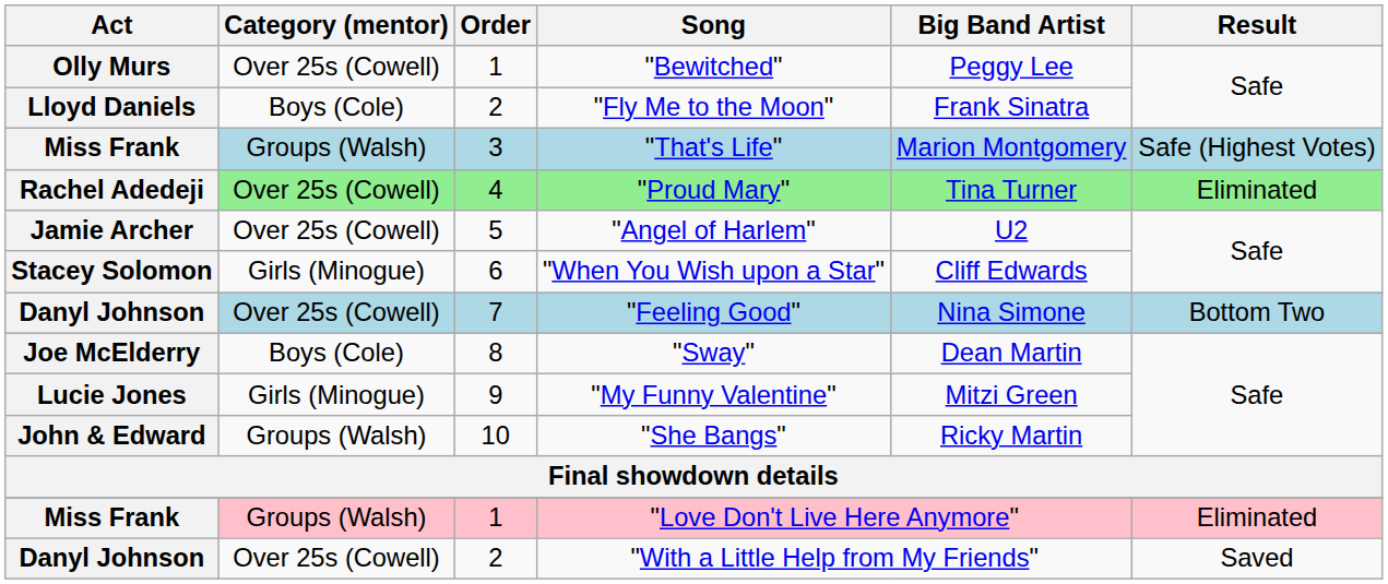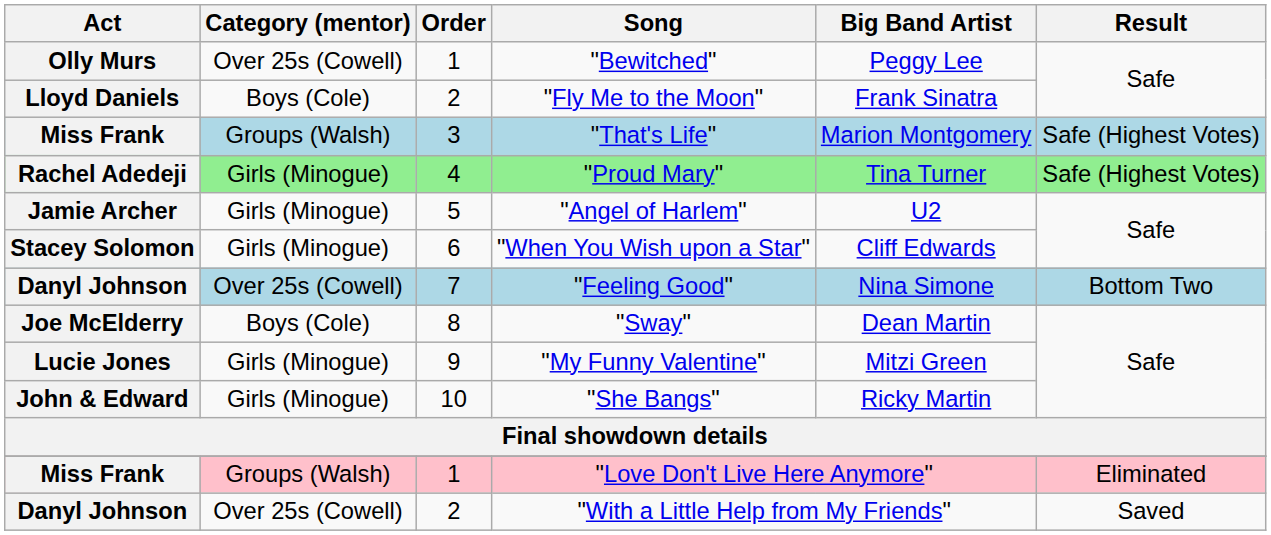 <table class="wikitable plainrowheaders" style="text-align:center;">
 <tr>
 <th scope="col">Act</th>
 <th scope="col">Category (mentor)</th>
 <th scope="col">Order</th>
 <th scope="col">Song</th>
 <th scope="col">Big Band Artist</th>
 <th scope="col">Result</th>
 </tr>
 <tr>
 <th scope="row">Olly Murs</th>
 <td>Over 25s (Cowell)</td>
 <td>1</td>
 <td>"<a href='#'>Bewitched</a>"</td>
 <td><a href='#'>Peggy Lee</a></td>
 <td rowspan=2>Safe</td>
 </tr>
 <tr>
 <th scope="row">Lloyd Daniels</th>
 <td>Boys (Cole)</td>
 <td>2</td>
 <td>"<a href='#'>Fly Me to the Moon</a>"</td>
 <td><a href='#'>Frank Sinatra</a></td>
 </tr>
 <tr style="background: lightblue">
 <th scope="row">Miss Frank</th>
 <td>Groups (Walsh)</td>
 <td>3</td>
 <td>"<a href='#'>That's Life</a>"</td>
 <td><a href='#'>Marion Montgomery</a></td>
 <td>Safe (Highest Votes)</td>
 </tr>
 <tr style="background:lightgreen;">
 <th scope="row">Rachel Adedeji</th>
-<td>Over 25s (Cowell)</td>
+<td>Girls (Minogue)</td>
 <td>4</td>
 <td>"<a href='#'>Proud Mary</a>"</td>
 <td><a href='#'>Tina Turner</a></td>
-<td>Eliminated</td>
+<td>Safe (Highest Votes)</td>
 </tr>
 <tr>
 <th scope="row">Jamie Archer</th>
-<td>Over 25s (Cowell)</td>
+<td>Girls (Minogue)</td>
 <td>5</td>
 <td>"<a href='#'>Angel of Harlem</a>"</td>
 <td><a href='#'>U2</a></td>
 <td rowspan=2>Safe</td>
 </tr>
 <tr>
 <th scope="row">Stacey Solomon</th>
 <td>Girls (Minogue)</td>
 <td>6</td>
 <td>"<a href='#'>When You Wish upon a Star</a>"</td>
 <td><a href='#'>Cliff Edwards</a></td>
 </tr>
 <tr style="background: lightblue">
 <th scope="row">Danyl Johnson</th>
 <td>Over 25s (Cowell)</td>
 <td>7</td>
 <td>"<a href='#'>Feeling Good</a>"</td>
 <td><a href='#'>Nina Simone</a></td>
 <td>Bottom Two</td>
 </tr>
 <tr>
 <th scope="row">Joe McElderry</th>
 <td>Boys (Cole)</td>
 <td>8</td>
 <td>"<a href='#'>Sway</a>"</td>
 <td><a href='#'>Dean Martin</a></td>
 <td rowspan=3>Safe</td>
 </tr>
 <tr>
 <th scope="row">Lucie Jones</th>
 <td>Girls (Minogue)</td>
 <td>9</td>
 <td>"<a href='#'>My Funny Valentine</a>"</td>
 <td><a href='#'>Mitzi Green</a></td>
 </tr>
 <tr>
 <th scope="row">John & Edward</th>
-<td>Groups (Walsh)</td>
+<td>Girls (Minogue)</td>
 <td>10</td>
 <td>"<a href='#'>She Bangs</a>"</td>
 <td><a href='#'>Ricky Martin</a></td>
 </tr>
 <tr>
 <th colspan=6>Final showdown details</th>
 </tr>
 <tr>
 </tr>
 <tr style="background: pink">
 <th scope="row">Miss Frank</th>
 <td>Groups (Walsh)</td>
 <td>1</td>
 <td colspan=2>"<a href='#'>Love Don't Live Here Anymore</a>"</td>
 <td>Eliminated</td>
 </tr>
 <tr>
 <th scope="row">Danyl Johnson</th>
 <td>Over 25s (Cowell)</td>
 <td>2</td>
 <td colspan=2>"<a href='#'>With a Little Help from My Friends</a>"</td>
 <td>Saved</td>
 </tr>
 </table>
